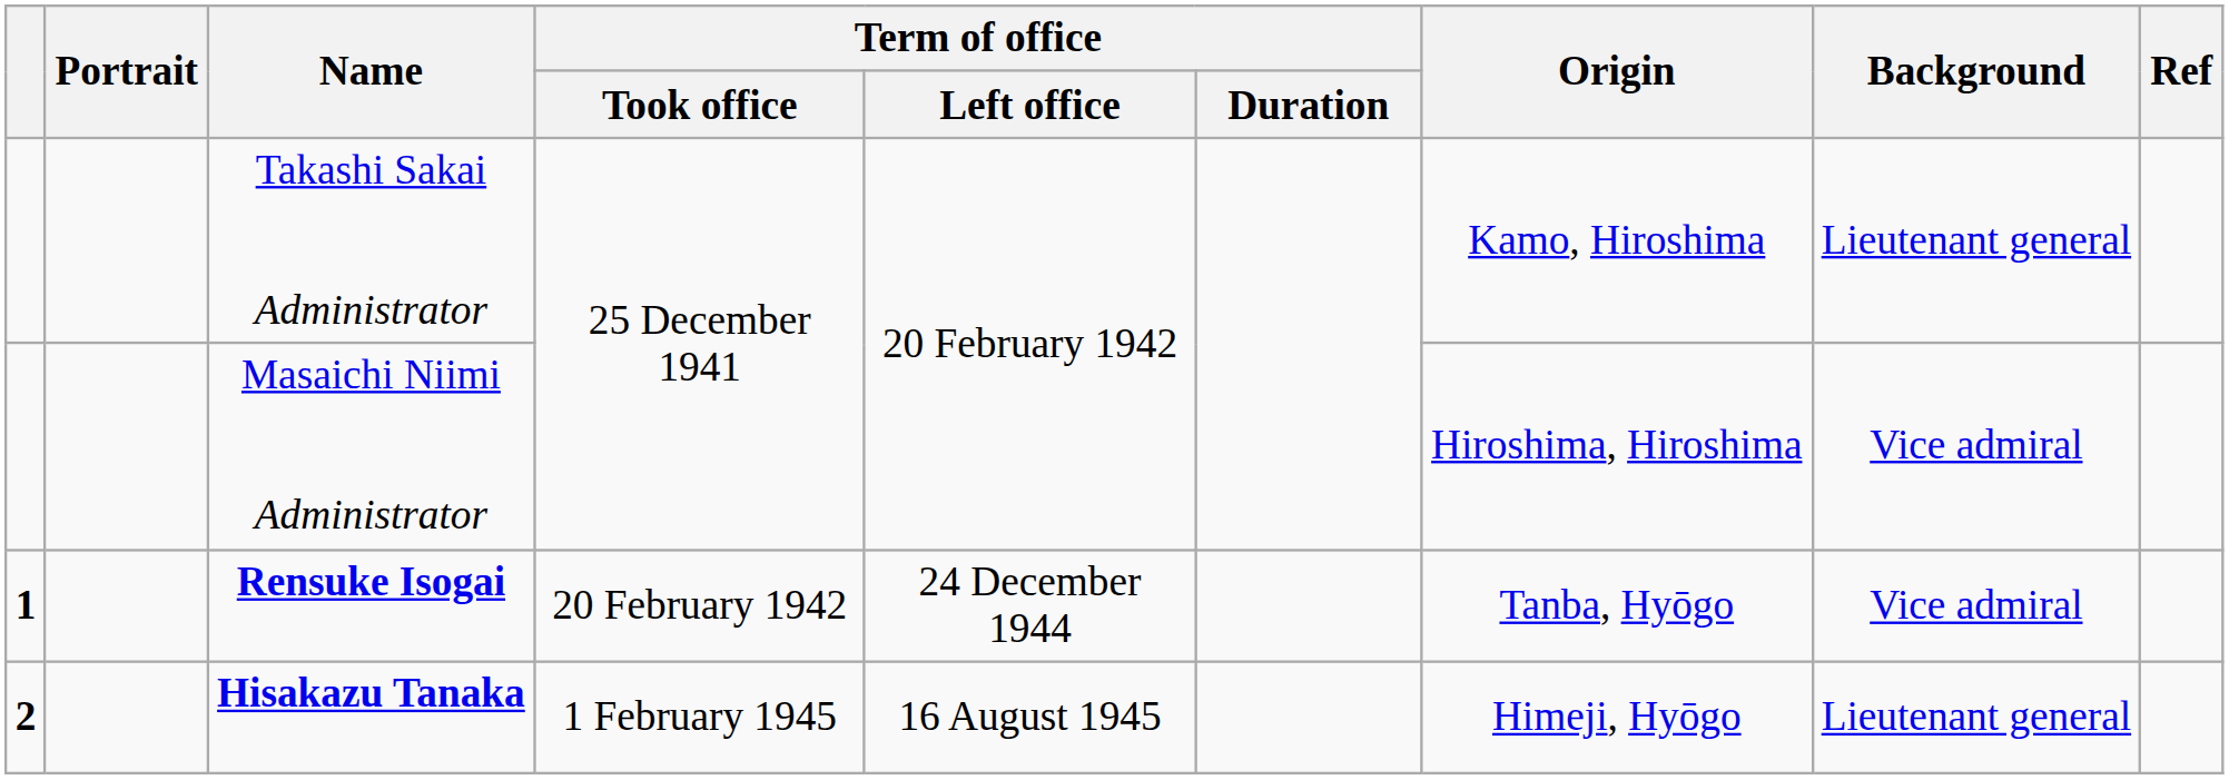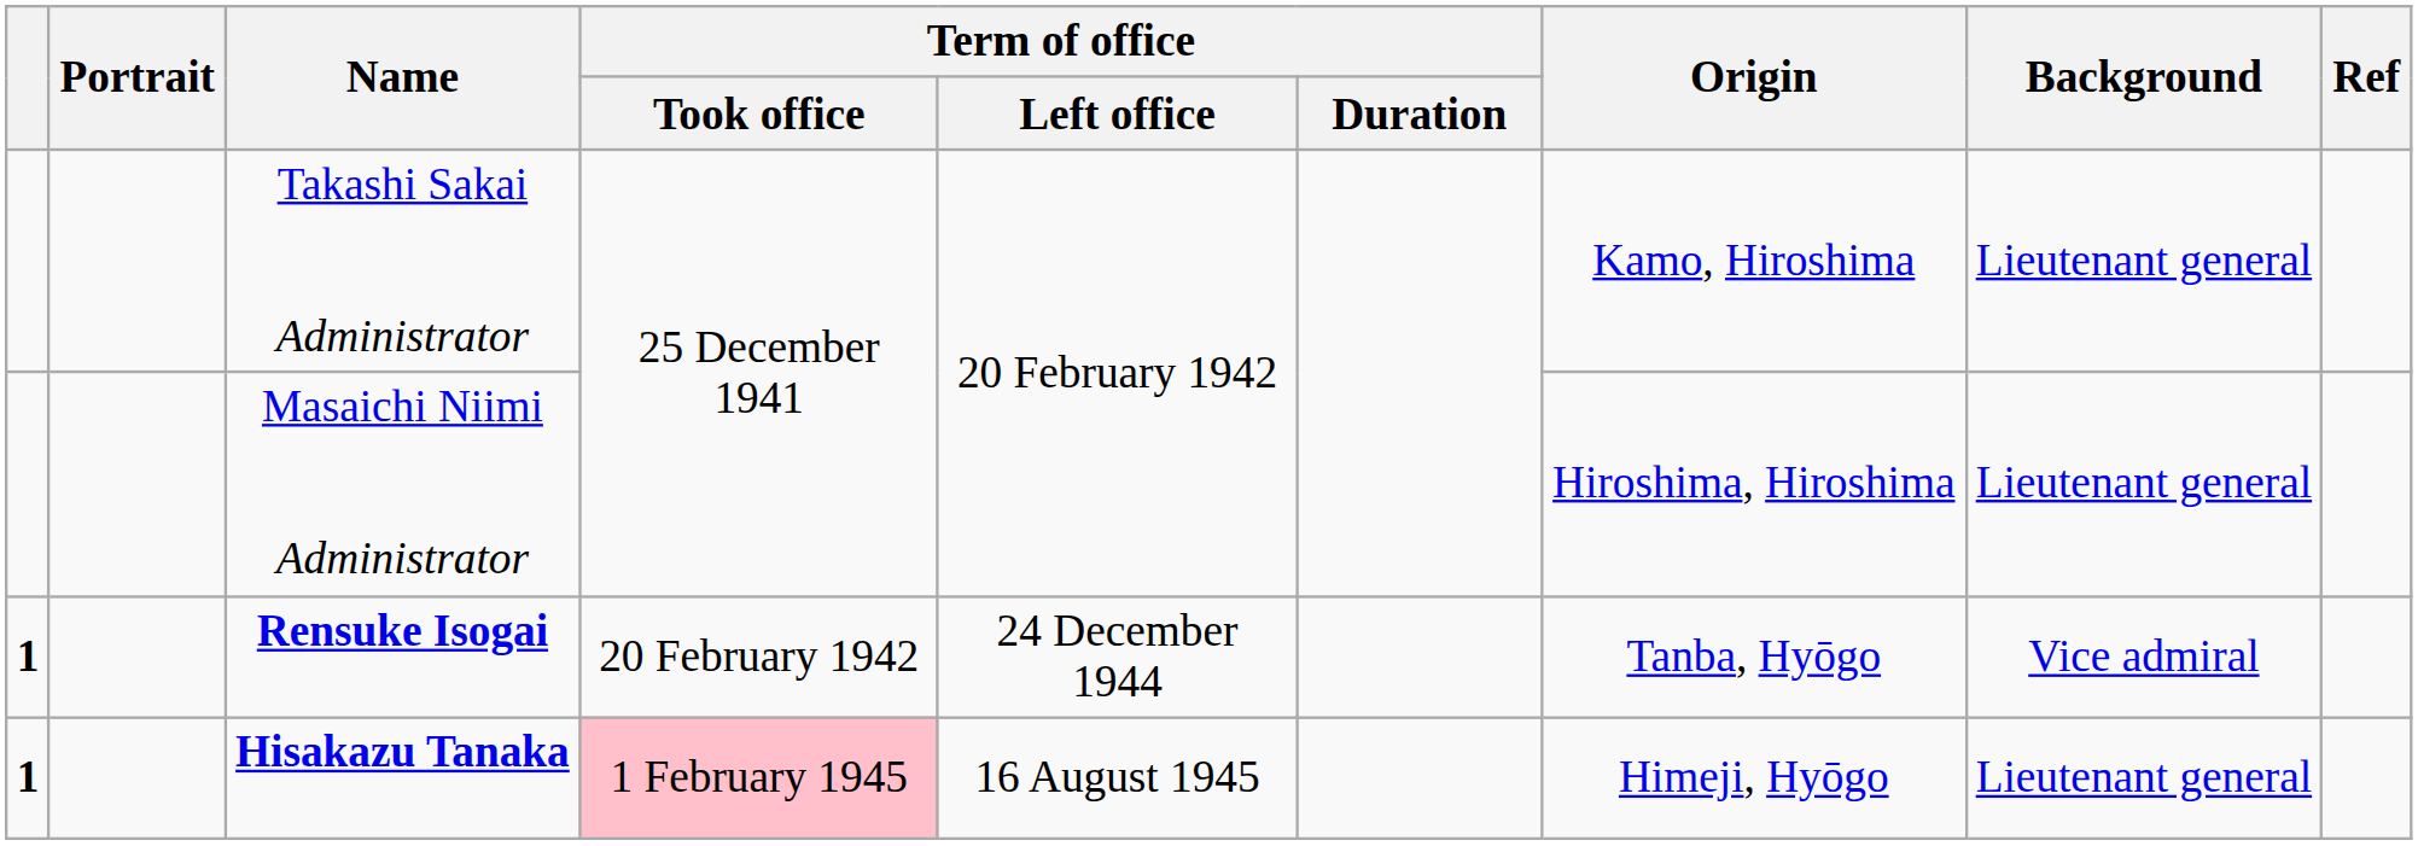 <table class="wikitable" style="text-align:center">
 <tr>
 <th rowspan=2></th>
 <th rowspan=2>Portrait</th>
 <th rowspan=2>Name<br></th>
 <th colspan=3>Term of office</th>
 <th rowspan=2>Origin</th>
 <th rowspan=2>Background</th>
 <th rowspan=2>Ref</th>
 </tr>
 <tr>
 <th style="width:120px;">Took office</th>
 <th style="width:120px;">Left office</th>
 <th style="width:80px;">Duration</th>
 </tr>
 <tr>
 <td></td>
 <td></td>
 <td><a href='#'>Takashi Sakai</a><br><br><br><em>Administrator</em></td>
 <td rowspan=2>25 December 1941</td>
 <td rowspan=2>20 February 1942</td>
 <td rowspan=2></td>
 <td><a href='#'>Kamo</a>, <a href='#'>Hiroshima</a></td>
 <td><a href='#'>Lieutenant general</a></td>
 <td></td>
 </tr>
 <tr>
 <td></td>
 <td></td>
 <td><a href='#'>Masaichi Niimi</a><br><br><br><em>Administrator</em></td>
 <td><a href='#'>Hiroshima</a>, <a href='#'>Hiroshima</a></td>
-<td><a href='#'>Vice admiral</a></td>
+<td><a href='#'>Lieutenant general</a></td>
 <td></td>
 </tr>
 <tr>
 <td><strong>1</strong></td>
 <td></td>
 <td><strong><a href='#'>Rensuke Isogai</a></strong><br><br></td>
 <td>20 February 1942</td>
 <td>24 December 1944</td>
 <td></td>
 <td><a href='#'>Tanba</a>, <a href='#'>Hyōgo</a></td>
 <td><a href='#'>Vice admiral</a></td>
 <td></td>
 </tr>
 <tr>
-<td><strong>2</strong></td>
+<td><strong>1</strong></td>
 <td></td>
 <td><strong><a href='#'>Hisakazu Tanaka</a></strong> <br><br></td>
-<td>1 February 1945</td>
+<td style="background: pink;">1 February 1945</td>
 <td>16 August 1945</td>
 <td></td>
 <td><a href='#'>Himeji</a>, <a href='#'>Hyōgo</a></td>
 <td><a href='#'>Lieutenant general</a></td>
 <td></td>
 </tr>
 </table>
